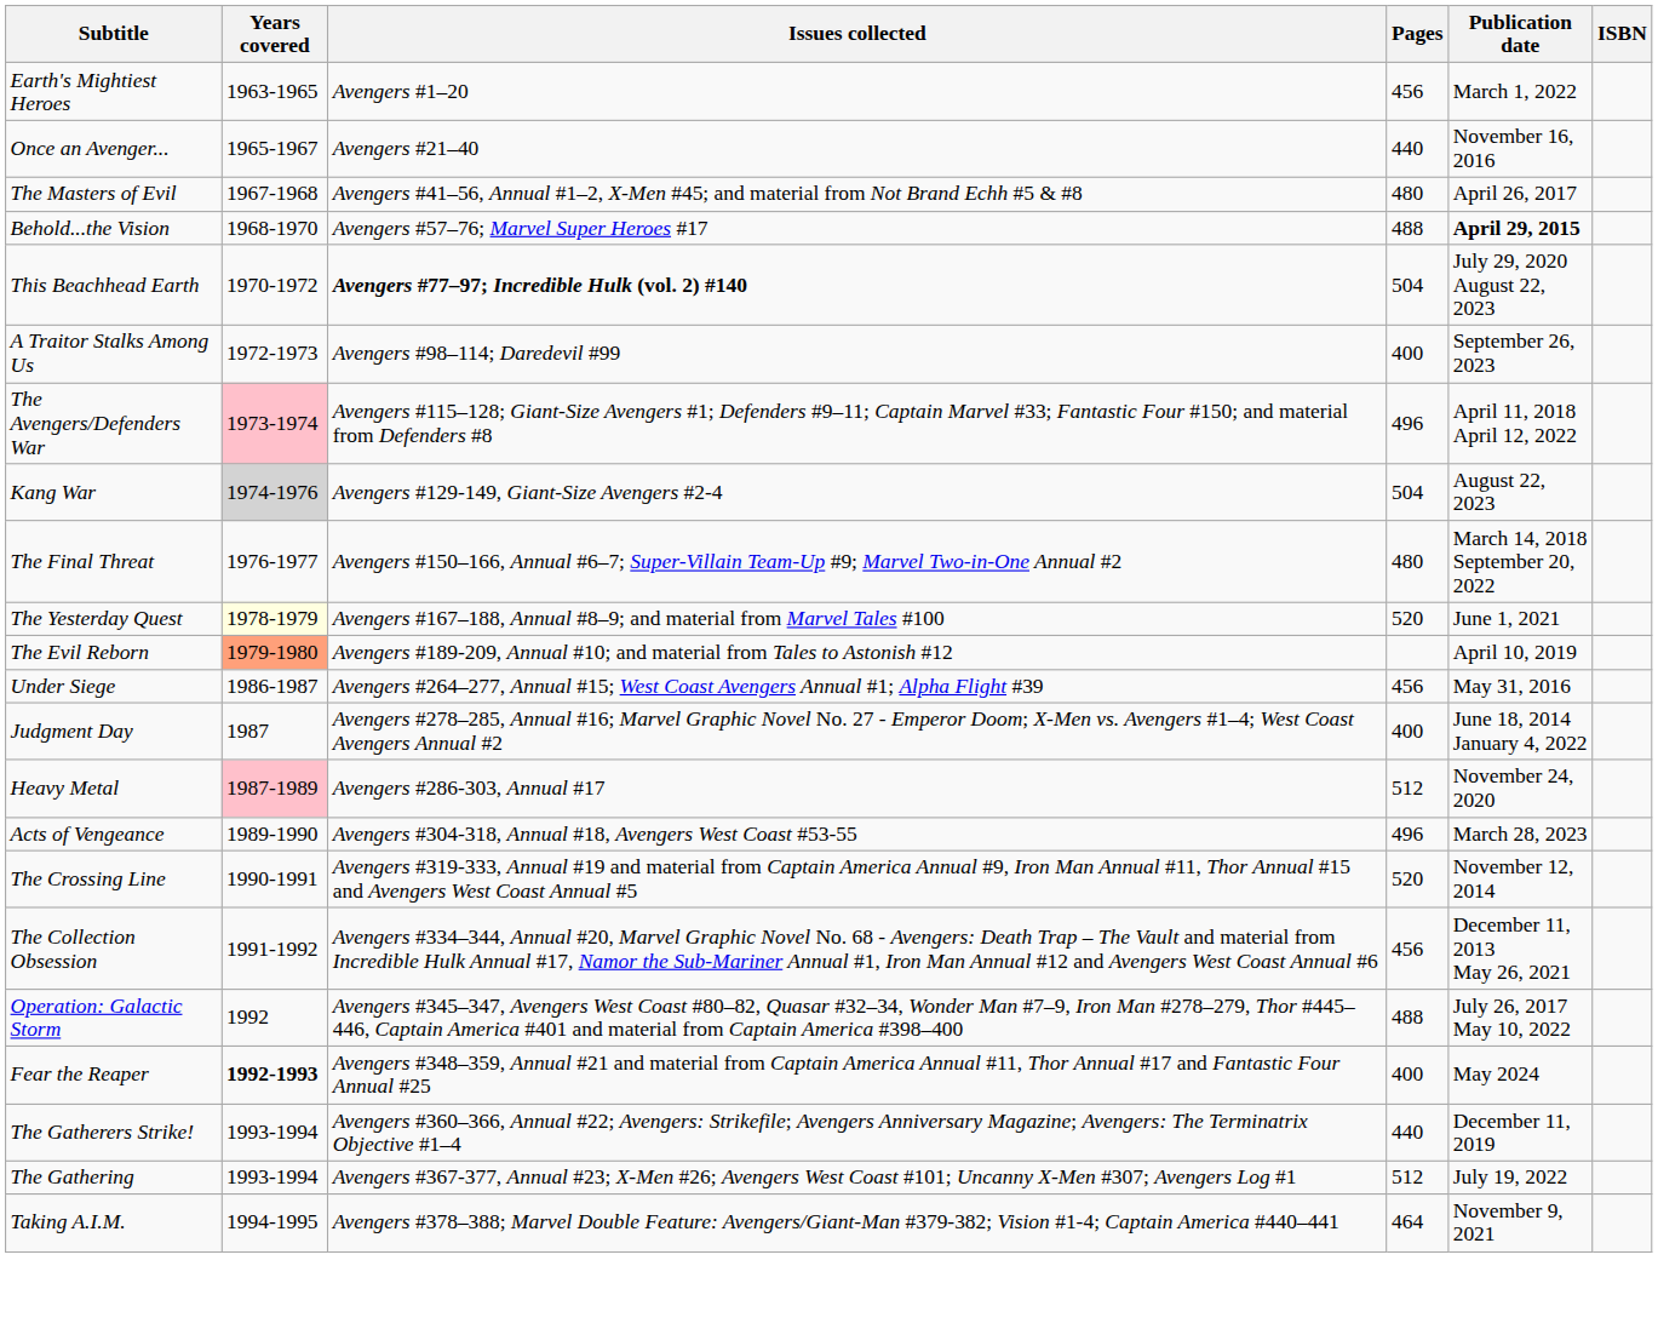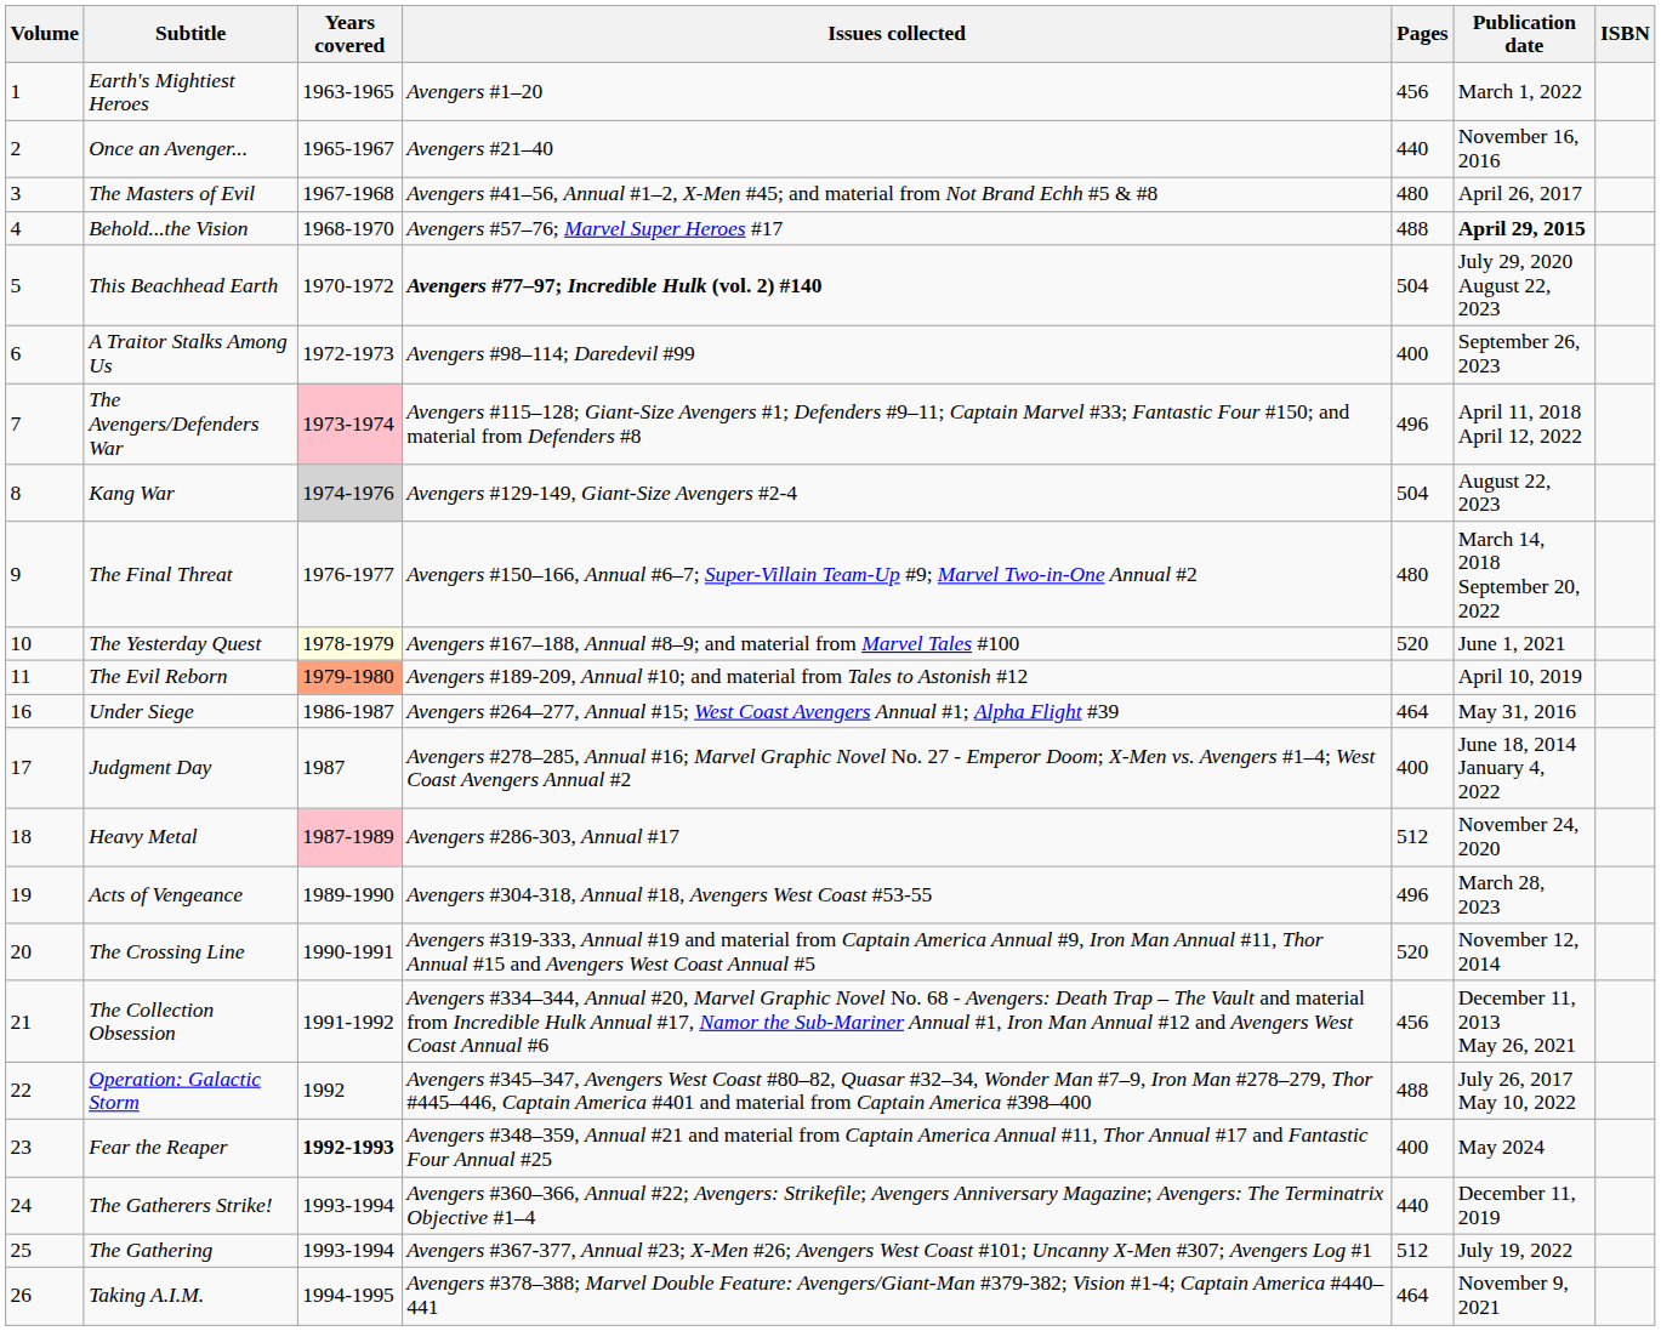 <table class="wikitable sortable">
 <tr>
+<th>Volume</th>
 <th>Subtitle</th>
 <th>Years covered</th>
 <th>Issues collected</th>
 <th>Pages</th>
 <th>Publication date</th>
 <th>ISBN</th>
 </tr>
 <tr>
+<td>1</td>
 <td><em>Earth's Mightiest Heroes</em></td>
 <td>1963-1965</td>
 <td><em>Avengers</em> #1–20</td>
 <td>456</td>
 <td>March 1, 2022</td>
 <td></td>
 </tr>
 <tr>
+<td>2</td>
 <td><em>Once an Avenger...</em></td>
 <td>1965-1967</td>
 <td><em>Avengers</em> #21–40</td>
 <td>440</td>
 <td>November 16, 2016</td>
 <td></td>
 </tr>
 <tr>
+<td>3</td>
 <td><em>The Masters of Evil</em></td>
 <td>1967-1968</td>
 <td><em>Avengers</em> #41–56, <em>Annual</em> #1–2, <em>X-Men</em> #45; and material from <em>Not Brand Echh</em> #5 & #8</td>
 <td>480</td>
 <td>April 26, 2017</td>
 <td></td>
 </tr>
 <tr>
+<td>4</td>
 <td><em>Behold...the Vision</em></td>
 <td>1968-1970</td>
 <td><em>Avengers</em> #57–76; <em><a href='#'>Marvel Super Heroes</a></em> #17</td>
 <td>488</td>
 <td><strong>April 29, 2015</strong></td>
 <td></td>
 </tr>
 <tr>
+<td>5</td>
 <td><em>This Beachhead Earth</em></td>
 <td>1970-1972</td>
 <td><strong><em>Avengers</em> #77–97; <em>Incredible Hulk</em> (vol. 2) #140</strong></td>
 <td>504</td>
 <td>July 29, 2020<br>August 22, 2023</td>
 <td></td>
 </tr>
 <tr>
+<td>6</td>
 <td><em>A Traitor Stalks Among Us</em></td>
 <td>1972-1973</td>
 <td><em>Avengers</em> #98–114; <em>Daredevil</em> #99</td>
 <td>400</td>
 <td>September 26, 2023</td>
 <td></td>
 </tr>
 <tr>
+<td>7</td>
 <td><em>The Avengers/Defenders War</em></td>
 <td style="background: pink;">1973-1974</td>
 <td><em>Avengers</em> #115–128; <em>Giant-Size Avengers</em> #1; <em>Defenders</em> #9–11; <em>Captain Marvel</em> #33; <em>Fantastic Four</em> #150; and material from <em>Defenders</em> #8</td>
 <td>496</td>
 <td>April 11, 2018<br>April 12, 2022</td>
 <td></td>
 </tr>
 <tr>
+<td>8</td>
 <td><em>Kang War</em></td>
 <td style="background: lightgrey;">1974-1976</td>
 <td><em>Avengers</em> #129-149, <em>Giant-Size Avengers</em> #2-4</td>
 <td>504</td>
 <td>August 22, 2023</td>
 <td></td>
 </tr>
 <tr>
+<td>9</td>
 <td><em>The Final Threat</em></td>
 <td>1976-1977</td>
 <td><em>Avengers</em> #150–166, <em>Annual</em> #6–7; <em><a href='#'>Super-Villain Team-Up</a></em> #9; <em><a href='#'>Marvel Two-in-One</a> Annual</em> #2</td>
 <td>480</td>
 <td>March 14, 2018<br>September 20, 2022</td>
 <td></td>
 </tr>
 <tr>
+<td>10</td>
 <td><em>The Yesterday Quest</em></td>
 <td style="background: lightyellow;">1978-1979</td>
 <td><em>Avengers</em> #167–188, <em>Annual</em> #8–9; and material from <em><a href='#'>Marvel Tales</a></em> #100</td>
 <td>520</td>
 <td>June 1, 2021</td>
 <td></td>
 </tr>
 <tr>
+<td>11</td>
 <td><em>The Evil Reborn</em></td>
 <td style="background: lightsalmon;">1979-1980</td>
 <td><em>Avengers</em> #189-209, <em>Annual</em> #10; and material from <em>Tales to Astonish</em> #12</td>
 <td></td>
 <td>April 10, 2019</td>
 <td></td>
 </tr>
 <tr>
+<td>16</td>
 <td><em>Under Siege</em></td>
 <td>1986-1987</td>
 <td><em>Avengers</em> #264–277, <em>Annual</em> #15; <em><a href='#'>West Coast Avengers</a> Annual</em> #1; <em><a href='#'>Alpha Flight</a></em> #39</td>
-<td>456</td>
+<td>464</td>
 <td>May 31, 2016</td>
 <td></td>
 </tr>
 <tr>
+<td>17</td>
 <td><em>Judgment Day</em></td>
 <td>1987</td>
 <td><em>Avengers</em> #278–285, <em>Annual</em> #16; <em>Marvel Graphic Novel</em> No. 27 - <em>Emperor Doom</em>; <em>X-Men vs. Avengers</em> #1–4; <em>West Coast Avengers Annual</em> #2</td>
 <td>400</td>
 <td>June 18, 2014<br>January 4, 2022</td>
 <td></td>
 </tr>
 <tr>
+<td>18</td>
 <td><em>Heavy Metal</em></td>
 <td style="background: pink;">1987-1989</td>
 <td><em>Avengers</em> #286-303, <em>Annual</em> #17</td>
 <td>512</td>
 <td>November 24, 2020</td>
 <td></td>
 </tr>
 <tr>
+<td>19</td>
 <td><em>Acts of Vengeance</em></td>
 <td>1989-1990</td>
 <td><em>Avengers</em> #304-318, <em>Annual</em> #18, <em>Avengers West Coast</em> #53-55</td>
 <td>496</td>
 <td>March 28, 2023</td>
 <td></td>
 </tr>
 <tr>
+<td>20</td>
 <td><em>The Crossing Line</em></td>
 <td>1990-1991</td>
 <td><em>Avengers</em> #319-333, <em>Annual</em> #19 and material from <em>Captain America Annual</em> #9, <em>Iron Man Annual</em> #11, <em>Thor Annual</em> #15 and <em>Avengers West Coast Annual</em> #5</td>
 <td>520</td>
 <td>November 12, 2014</td>
 <td></td>
 </tr>
 <tr>
+<td>21</td>
 <td><em>The Collection Obsession</em></td>
 <td>1991-1992</td>
 <td><em>Avengers</em> #334–344, <em>Annual</em> #20, <em>Marvel Graphic Novel</em> No. 68 - <em>Avengers: Death Trap – The Vault</em> and material from <em>Incredible Hulk Annual</em> #17, <em><a href='#'>Namor the Sub-Mariner</a> Annual</em> #1, <em>Iron Man Annual</em> #12 and <em>Avengers West Coast Annual</em> #6</td>
 <td>456</td>
 <td>December 11, 2013<br>May 26, 2021</td>
 <td></td>
 </tr>
 <tr>
+<td>22</td>
 <td><em><a href='#'>Operation: Galactic Storm</a></em></td>
 <td>1992</td>
 <td><em>Avengers</em> #345–347, <em>Avengers West Coast</em> #80–82, <em>Quasar</em> #32–34, <em>Wonder Man</em> #7–9, <em>Iron Man</em> #278–279, <em>Thor</em> #445–446, <em>Captain America</em> #401 and material from <em>Captain America</em> #398–400</td>
 <td>488</td>
 <td>July 26, 2017<br>May 10, 2022</td>
 <td></td>
 </tr>
 <tr>
+<td>23</td>
 <td><em>Fear the Reaper</em></td>
 <td><strong>1992-1993</strong></td>
 <td><em>Avengers</em> #348–359, <em>Annual</em> #21 and material from <em>Captain America Annual</em> #11, <em>Thor Annual</em> #17 and <em>Fantastic Four Annual</em> #25</td>
 <td>400</td>
 <td>May 2024</td>
 <td></td>
 </tr>
 <tr>
+<td>24</td>
 <td><em>The Gatherers Strike!</em></td>
 <td>1993-1994</td>
 <td><em>Avengers</em> #360–366, <em>Annual</em> #22; <em>Avengers: Strikefile</em>; <em>Avengers Anniversary Magazine</em>; <em>Avengers: The Terminatrix Objective</em> #1–4</td>
 <td>440</td>
 <td>December 11, 2019</td>
 <td></td>
 </tr>
 <tr>
+<td>25</td>
 <td><em>The Gathering</em></td>
 <td>1993-1994</td>
 <td><em>Avengers</em> #367-377, <em>Annual</em> #23; <em>X-Men</em> #26; <em>Avengers West Coast</em> #101; <em>Uncanny X-Men</em> #307; <em>Avengers Log</em> #1</td>
 <td>512</td>
 <td>July 19, 2022</td>
 <td></td>
 </tr>
 <tr>
+<td>26</td>
 <td><em>Taking A.I.M.</em></td>
 <td>1994-1995</td>
 <td><em>Avengers</em> #378–388; <em>Marvel Double Feature: Avengers/Giant-Man</em> #379-382; <em>Vision</em> #1-4; <em>Captain America</em> #440–441</td>
 <td>464</td>
 <td>November 9, 2021</td>
 <td></td>
 </tr>
 </table>
